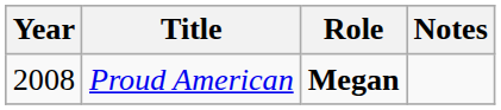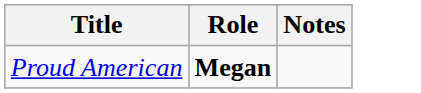 <table class="wikitable sortable">
 <tr>
-<th>Year</th>
 <th>Title</th>
 <th>Role</th>
 <th class="unsortable">Notes</th>
 </tr>
 <tr>
-<td>2008</td>
 <td><em><a href='#'>Proud American</a></em></td>
 <td><strong>Megan</strong></td>
 <td></td>
 </tr>
 </table>
